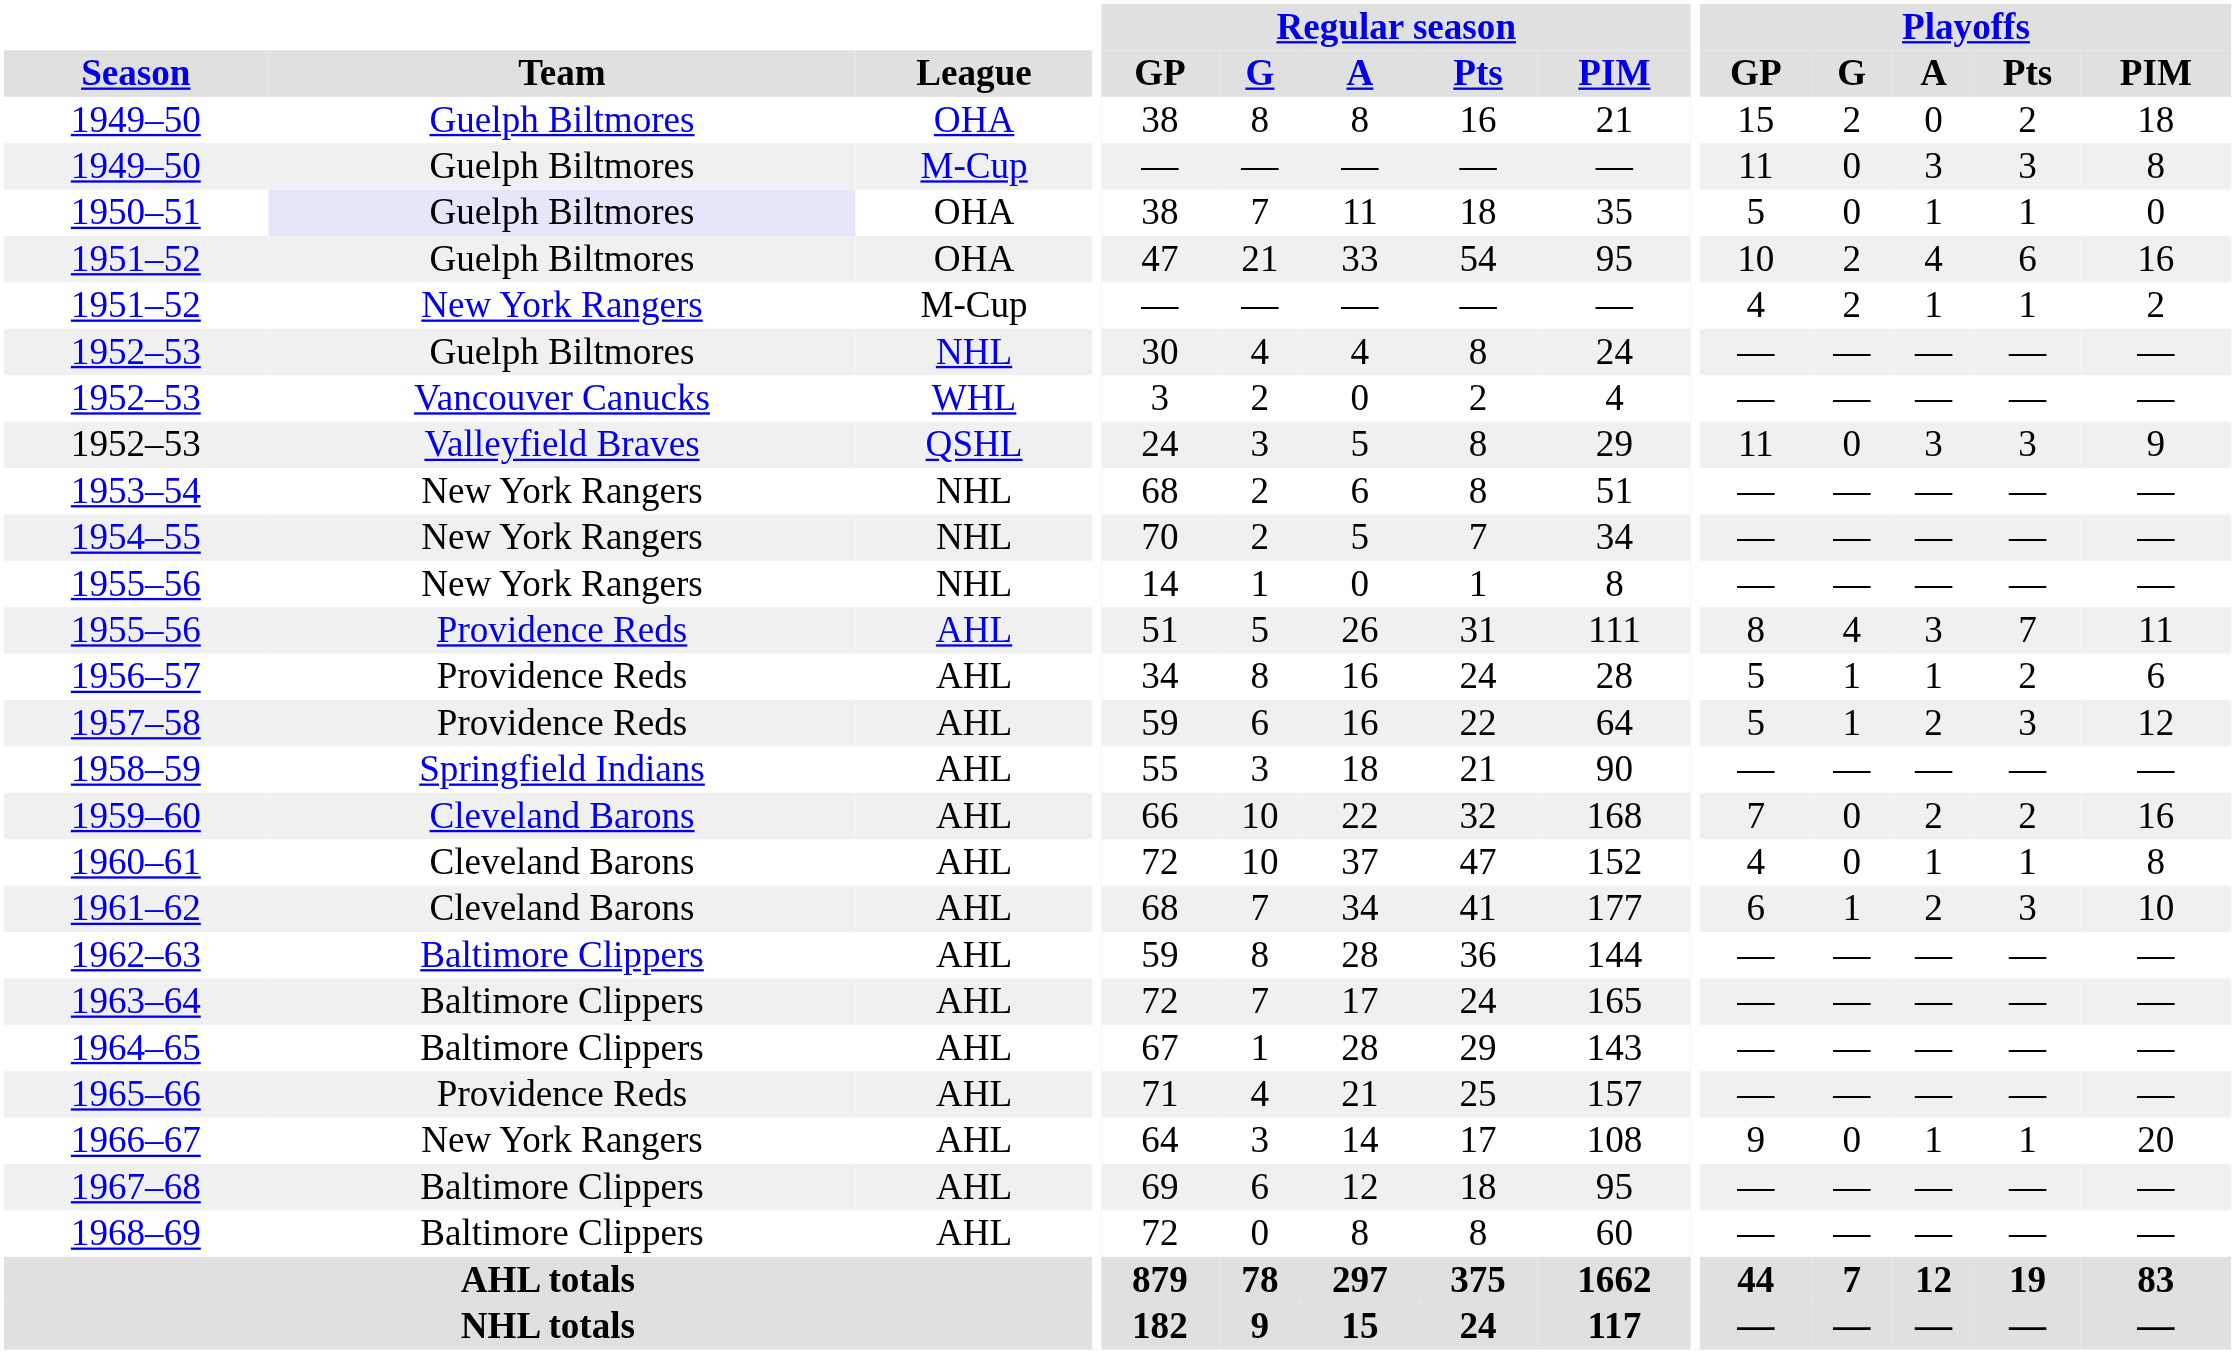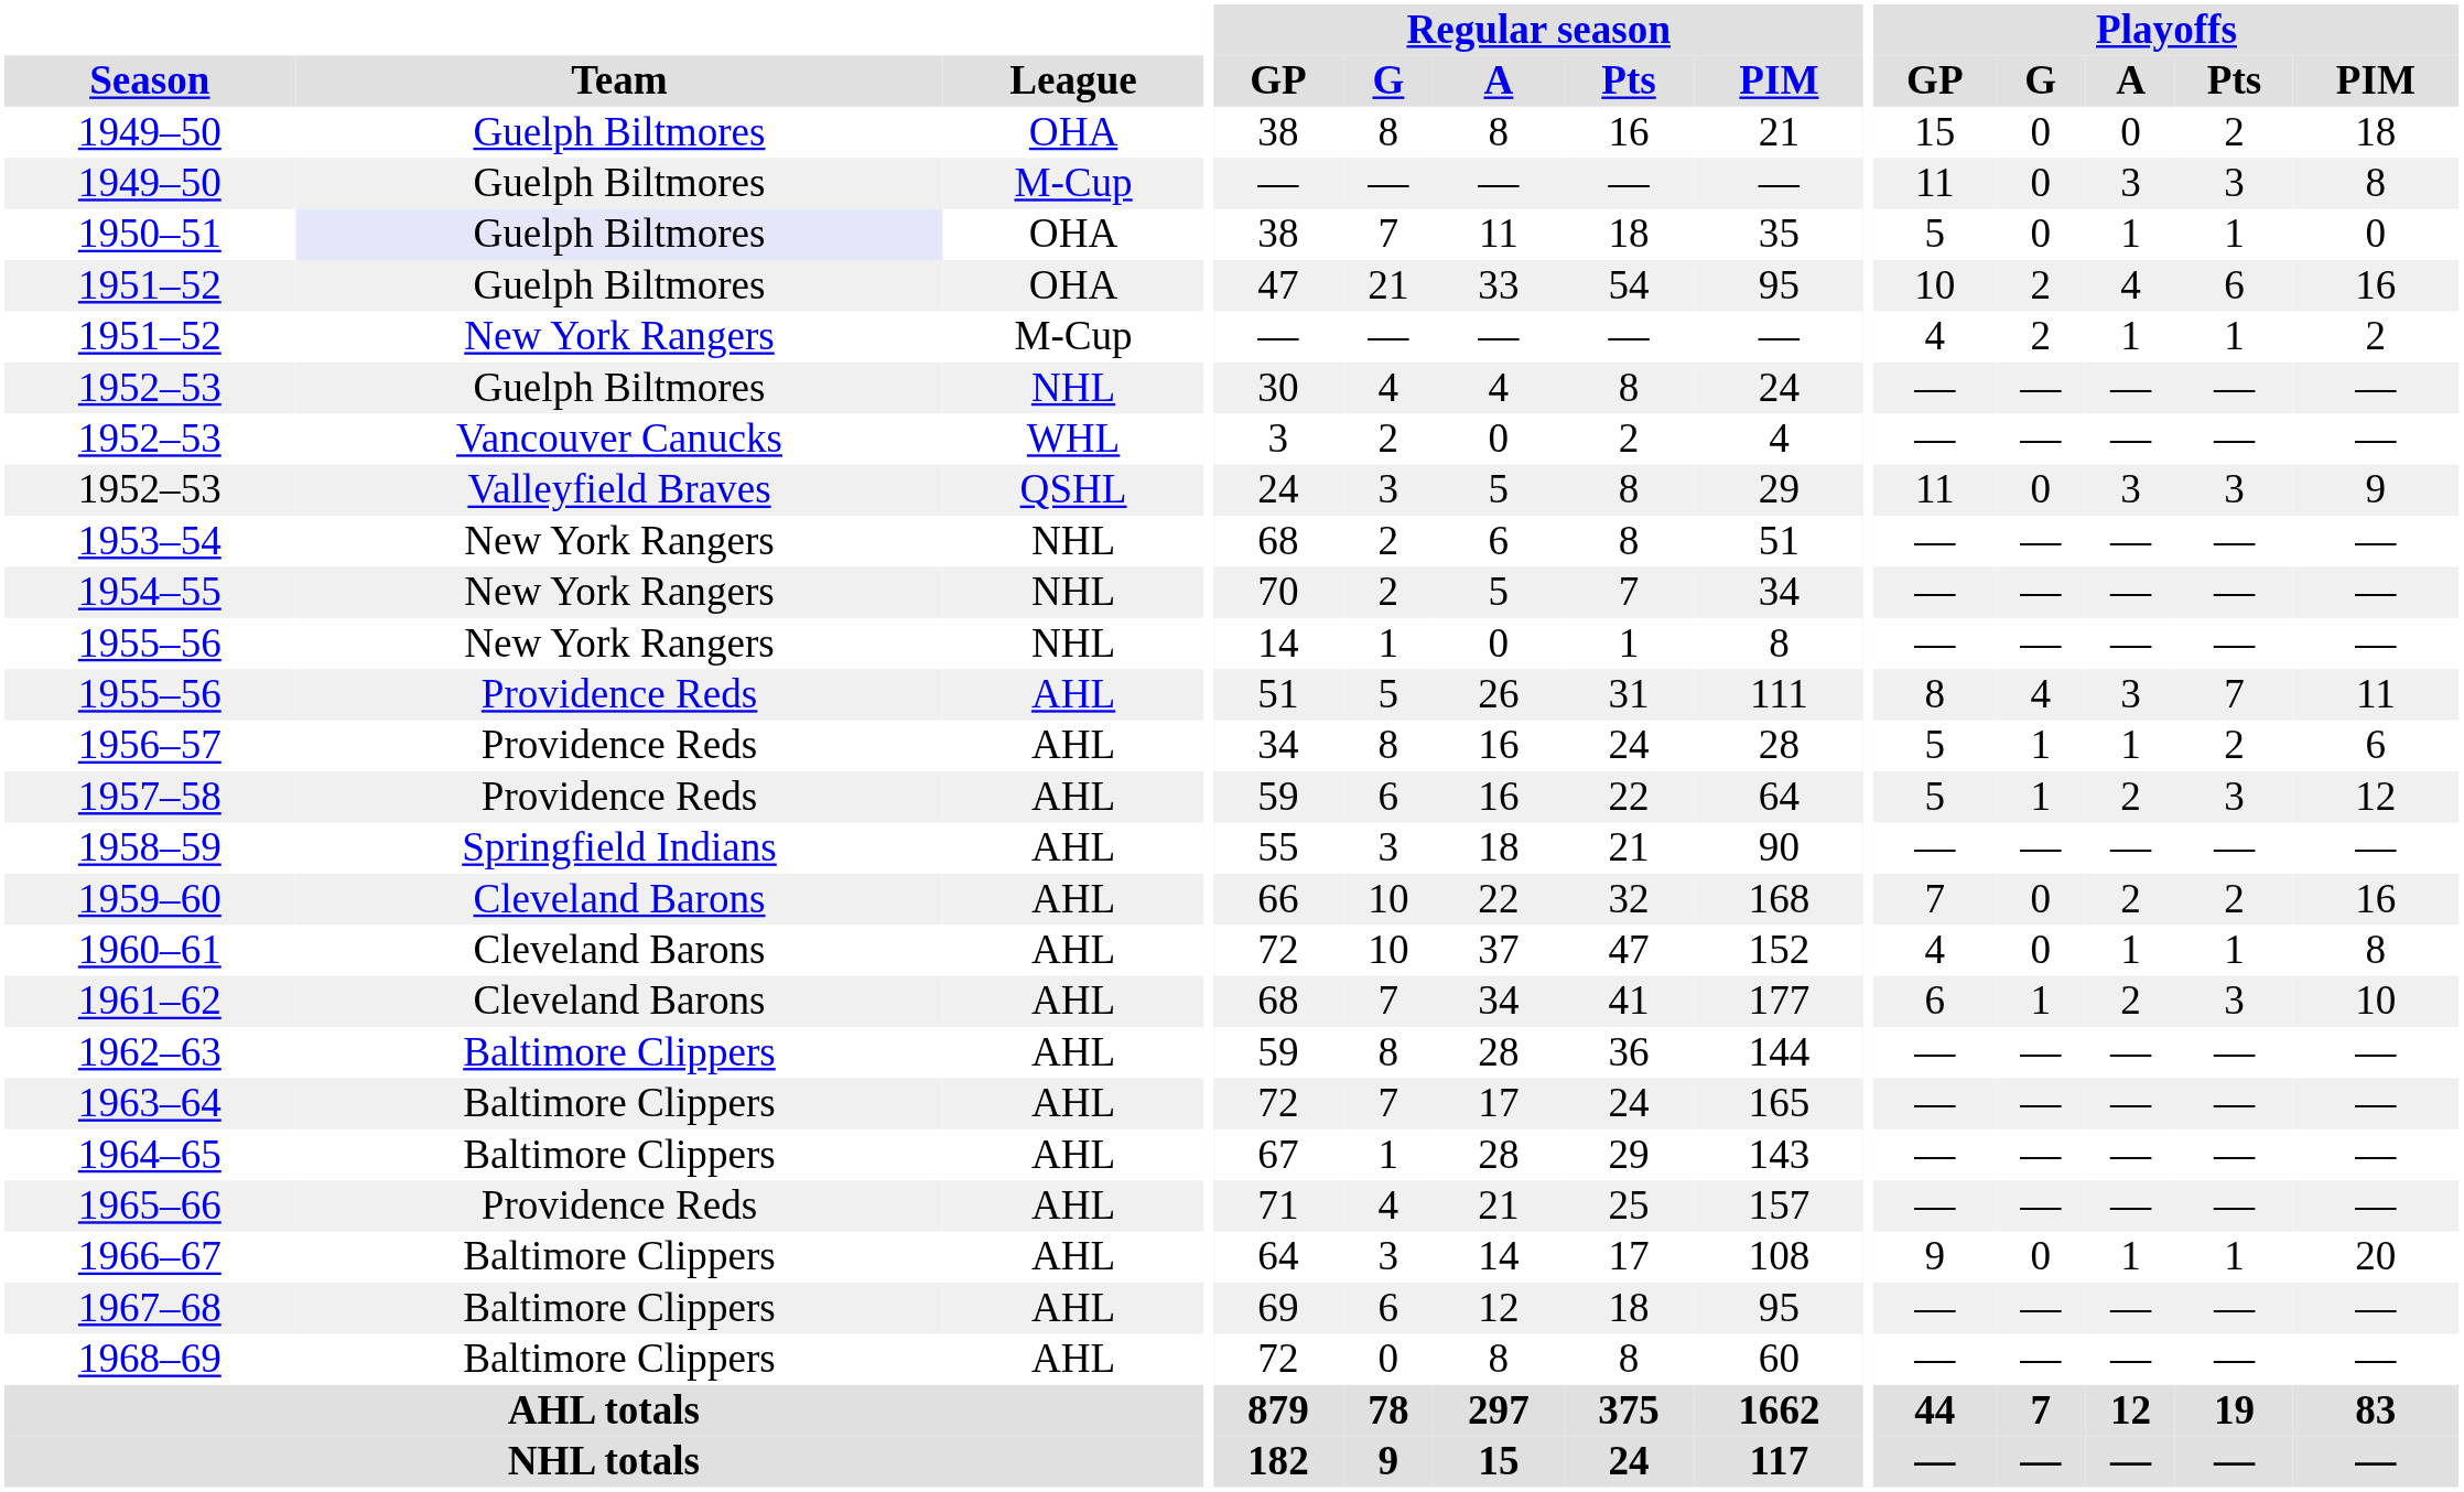 <table border="0" cellpadding="1" cellspacing="0" style="text-align:center; width:60em">
 <tr bgcolor="#e0e0e0">
 <th colspan="3" bgcolor="#ffffff"></th>
 <th rowspan="100" bgcolor="#ffffff"></th>
 <th colspan="5"><a href='#'>Regular season</a></th>
 <th rowspan="100" bgcolor="#ffffff"></th>
 <th colspan="5"><a href='#'>Playoffs</a></th>
 </tr>
 <tr bgcolor="#e0e0e0">
 <th><a href='#'>Season</a></th>
 <th>Team</th>
 <th>League</th>
 <th>GP</th>
 <th><a href='#'>G</a></th>
 <th><a href='#'>A</a></th>
 <th><a href='#'>Pts</a></th>
 <th><a href='#'>PIM</a></th>
 <th>GP</th>
 <th>G</th>
 <th>A</th>
 <th>Pts</th>
 <th>PIM</th>
 </tr>
 <tr>
 <td><a href='#'>1949–50</a></td>
 <td><a href='#'>Guelph Biltmores</a></td>
 <td><a href='#'>OHA</a></td>
 <td>38</td>
 <td>8</td>
 <td>8</td>
 <td>16</td>
 <td>21</td>
 <td>15</td>
-<td>2</td>
+<td>0</td>
 <td>0</td>
 <td>2</td>
 <td>18</td>
 </tr>
 <tr bgcolor="#f0f0f0">
 <td><a href='#'>1949–50</a></td>
 <td>Guelph Biltmores</td>
 <td><a href='#'>M-Cup</a></td>
 <td>—</td>
 <td>—</td>
 <td>—</td>
 <td>—</td>
 <td>—</td>
 <td>11</td>
 <td>0</td>
 <td>3</td>
 <td>3</td>
 <td>8</td>
 </tr>
 <tr>
 <td><a href='#'>1950–51</a></td>
 <td style="background: lavender;">Guelph Biltmores</td>
 <td>OHA</td>
 <td>38</td>
 <td>7</td>
 <td>11</td>
 <td>18</td>
 <td>35</td>
 <td>5</td>
 <td>0</td>
 <td>1</td>
 <td>1</td>
 <td>0</td>
 </tr>
 <tr bgcolor="#f0f0f0">
 <td><a href='#'>1951–52</a></td>
 <td>Guelph Biltmores</td>
 <td>OHA</td>
 <td>47</td>
 <td>21</td>
 <td>33</td>
 <td>54</td>
 <td>95</td>
 <td>10</td>
 <td>2</td>
 <td>4</td>
 <td>6</td>
 <td>16</td>
 </tr>
 <tr>
 <td><a href='#'>1951–52</a></td>
 <td><a href='#'>New York Rangers</a></td>
 <td>M-Cup</td>
 <td>—</td>
 <td>—</td>
 <td>—</td>
 <td>—</td>
 <td>—</td>
 <td>4</td>
 <td>2</td>
 <td>1</td>
 <td>1</td>
 <td>2</td>
 </tr>
 <tr bgcolor="#f0f0f0">
 <td><a href='#'>1952–53</a></td>
 <td>Guelph Biltmores</td>
 <td><a href='#'>NHL</a></td>
 <td>30</td>
 <td>4</td>
 <td>4</td>
 <td>8</td>
 <td>24</td>
 <td>—</td>
 <td>—</td>
 <td>—</td>
 <td>—</td>
 <td>—</td>
 </tr>
 <tr>
 <td><a href='#'>1952–53</a></td>
 <td><a href='#'>Vancouver Canucks</a></td>
 <td><a href='#'>WHL</a></td>
 <td>3</td>
 <td>2</td>
 <td>0</td>
 <td>2</td>
 <td>4</td>
 <td>—</td>
 <td>—</td>
 <td>—</td>
 <td>—</td>
 <td>—</td>
 </tr>
 <tr bgcolor="#f0f0f0">
 <td>1952–53</td>
 <td><a href='#'>Valleyfield Braves</a></td>
 <td><a href='#'>QSHL</a></td>
 <td>24</td>
 <td>3</td>
 <td>5</td>
 <td>8</td>
 <td>29</td>
 <td>11</td>
 <td>0</td>
 <td>3</td>
 <td>3</td>
 <td>9</td>
 </tr>
 <tr>
 <td><a href='#'>1953–54</a></td>
 <td>New York Rangers</td>
 <td>NHL</td>
 <td>68</td>
 <td>2</td>
 <td>6</td>
 <td>8</td>
 <td>51</td>
 <td>—</td>
 <td>—</td>
 <td>—</td>
 <td>—</td>
 <td>—</td>
 </tr>
 <tr bgcolor="#f0f0f0">
 <td><a href='#'>1954–55</a></td>
 <td>New York Rangers</td>
 <td>NHL</td>
 <td>70</td>
 <td>2</td>
 <td>5</td>
 <td>7</td>
 <td>34</td>
 <td>—</td>
 <td>—</td>
 <td>—</td>
 <td>—</td>
 <td>—</td>
 </tr>
 <tr>
 <td><a href='#'>1955–56</a></td>
 <td>New York Rangers</td>
 <td>NHL</td>
 <td>14</td>
 <td>1</td>
 <td>0</td>
 <td>1</td>
 <td>8</td>
 <td>—</td>
 <td>—</td>
 <td>—</td>
 <td>—</td>
 <td>—</td>
 </tr>
 <tr bgcolor="#f0f0f0">
 <td><a href='#'>1955–56</a></td>
 <td><a href='#'>Providence Reds</a></td>
 <td><a href='#'>AHL</a></td>
 <td>51</td>
 <td>5</td>
 <td>26</td>
 <td>31</td>
 <td>111</td>
 <td>8</td>
 <td>4</td>
 <td>3</td>
 <td>7</td>
 <td>11</td>
 </tr>
 <tr>
 <td><a href='#'>1956–57</a></td>
 <td>Providence Reds</td>
 <td>AHL</td>
 <td>34</td>
 <td>8</td>
 <td>16</td>
 <td>24</td>
 <td>28</td>
 <td>5</td>
 <td>1</td>
 <td>1</td>
 <td>2</td>
 <td>6</td>
 </tr>
 <tr bgcolor="#f0f0f0">
 <td><a href='#'>1957–58</a></td>
 <td>Providence Reds</td>
 <td>AHL</td>
 <td>59</td>
 <td>6</td>
 <td>16</td>
 <td>22</td>
 <td>64</td>
 <td>5</td>
 <td>1</td>
 <td>2</td>
 <td>3</td>
 <td>12</td>
 </tr>
 <tr>
 <td><a href='#'>1958–59</a></td>
 <td><a href='#'>Springfield Indians</a></td>
 <td>AHL</td>
 <td>55</td>
 <td>3</td>
 <td>18</td>
 <td>21</td>
 <td>90</td>
 <td>—</td>
 <td>—</td>
 <td>—</td>
 <td>—</td>
 <td>—</td>
 </tr>
 <tr bgcolor="#f0f0f0">
 <td><a href='#'>1959–60</a></td>
 <td><a href='#'>Cleveland Barons</a></td>
 <td>AHL</td>
 <td>66</td>
 <td>10</td>
 <td>22</td>
 <td>32</td>
 <td>168</td>
 <td>7</td>
 <td>0</td>
 <td>2</td>
 <td>2</td>
 <td>16</td>
 </tr>
 <tr>
 <td><a href='#'>1960–61</a></td>
 <td>Cleveland Barons</td>
 <td>AHL</td>
 <td>72</td>
 <td>10</td>
 <td>37</td>
 <td>47</td>
 <td>152</td>
 <td>4</td>
 <td>0</td>
 <td>1</td>
 <td>1</td>
 <td>8</td>
 </tr>
 <tr bgcolor="#f0f0f0">
 <td><a href='#'>1961–62</a></td>
 <td>Cleveland Barons</td>
 <td>AHL</td>
 <td>68</td>
 <td>7</td>
 <td>34</td>
 <td>41</td>
 <td>177</td>
 <td>6</td>
 <td>1</td>
 <td>2</td>
 <td>3</td>
 <td>10</td>
 </tr>
 <tr>
 <td><a href='#'>1962–63</a></td>
 <td><a href='#'>Baltimore Clippers</a></td>
 <td>AHL</td>
 <td>59</td>
 <td>8</td>
 <td>28</td>
 <td>36</td>
 <td>144</td>
 <td>—</td>
 <td>—</td>
 <td>—</td>
 <td>—</td>
 <td>—</td>
 </tr>
 <tr bgcolor="#f0f0f0">
 <td><a href='#'>1963–64</a></td>
 <td>Baltimore Clippers</td>
 <td>AHL</td>
 <td>72</td>
 <td>7</td>
 <td>17</td>
 <td>24</td>
 <td>165</td>
 <td>—</td>
 <td>—</td>
 <td>—</td>
 <td>—</td>
 <td>—</td>
 </tr>
 <tr>
 <td><a href='#'>1964–65</a></td>
 <td>Baltimore Clippers</td>
 <td>AHL</td>
 <td>67</td>
 <td>1</td>
 <td>28</td>
 <td>29</td>
 <td>143</td>
 <td>—</td>
 <td>—</td>
 <td>—</td>
 <td>—</td>
 <td>—</td>
 </tr>
 <tr bgcolor="#f0f0f0">
 <td><a href='#'>1965–66</a></td>
 <td>Providence Reds</td>
 <td>AHL</td>
 <td>71</td>
 <td>4</td>
 <td>21</td>
 <td>25</td>
 <td>157</td>
 <td>—</td>
 <td>—</td>
 <td>—</td>
 <td>—</td>
 <td>—</td>
 </tr>
 <tr>
 <td><a href='#'>1966–67</a></td>
-<td>New York Rangers</td>
+<td>Baltimore Clippers</td>
 <td>AHL</td>
 <td>64</td>
 <td>3</td>
 <td>14</td>
 <td>17</td>
 <td>108</td>
 <td>9</td>
 <td>0</td>
 <td>1</td>
 <td>1</td>
 <td>20</td>
 </tr>
 <tr bgcolor="#f0f0f0">
 <td><a href='#'>1967–68</a></td>
 <td>Baltimore Clippers</td>
 <td>AHL</td>
 <td>69</td>
 <td>6</td>
 <td>12</td>
 <td>18</td>
 <td>95</td>
 <td>—</td>
 <td>—</td>
 <td>—</td>
 <td>—</td>
 <td>—</td>
 </tr>
 <tr>
 <td><a href='#'>1968–69</a></td>
 <td>Baltimore Clippers</td>
 <td>AHL</td>
 <td>72</td>
 <td>0</td>
 <td>8</td>
 <td>8</td>
 <td>60</td>
 <td>—</td>
 <td>—</td>
 <td>—</td>
 <td>—</td>
 <td>—</td>
 </tr>
 <tr bgcolor="#e0e0e0">
 <th colspan="3">AHL totals</th>
 <th>879</th>
 <th>78</th>
 <th>297</th>
 <th>375</th>
 <th>1662</th>
 <th>44</th>
 <th>7</th>
 <th>12</th>
 <th>19</th>
 <th>83</th>
 </tr>
 <tr bgcolor="#e0e0e0">
 <th colspan="3">NHL totals</th>
 <th>182</th>
 <th>9</th>
 <th>15</th>
 <th>24</th>
 <th>117</th>
 <th>—</th>
 <th>—</th>
 <th>—</th>
 <th>—</th>
 <th>—</th>
 </tr>
 </table>
